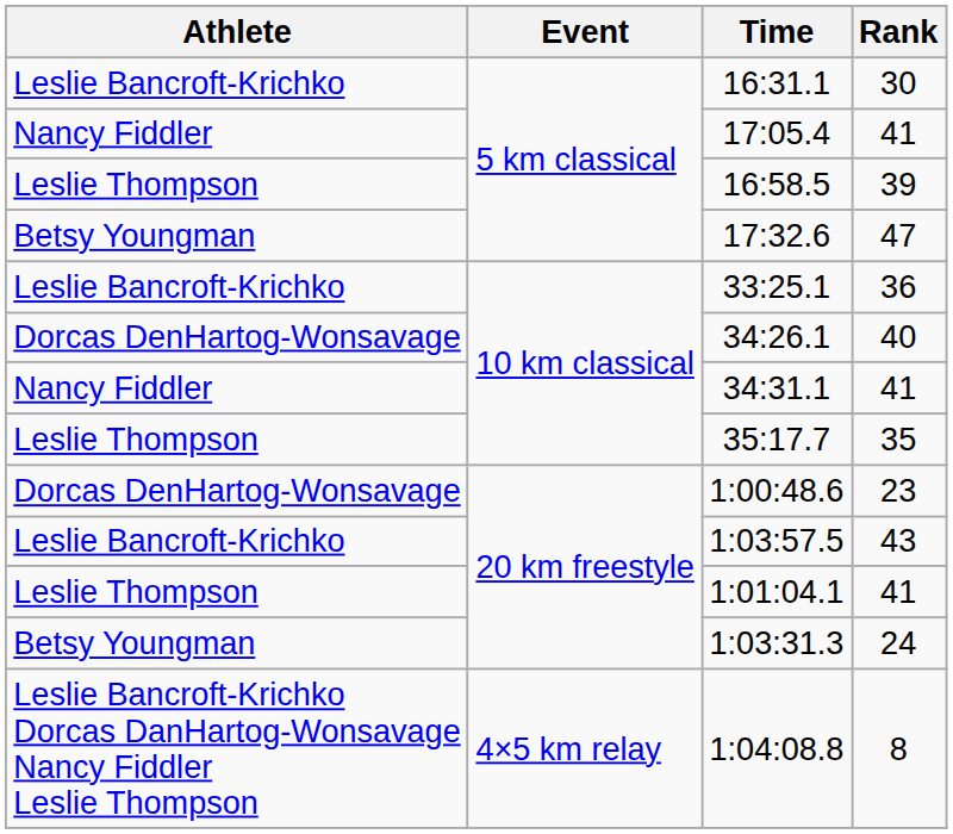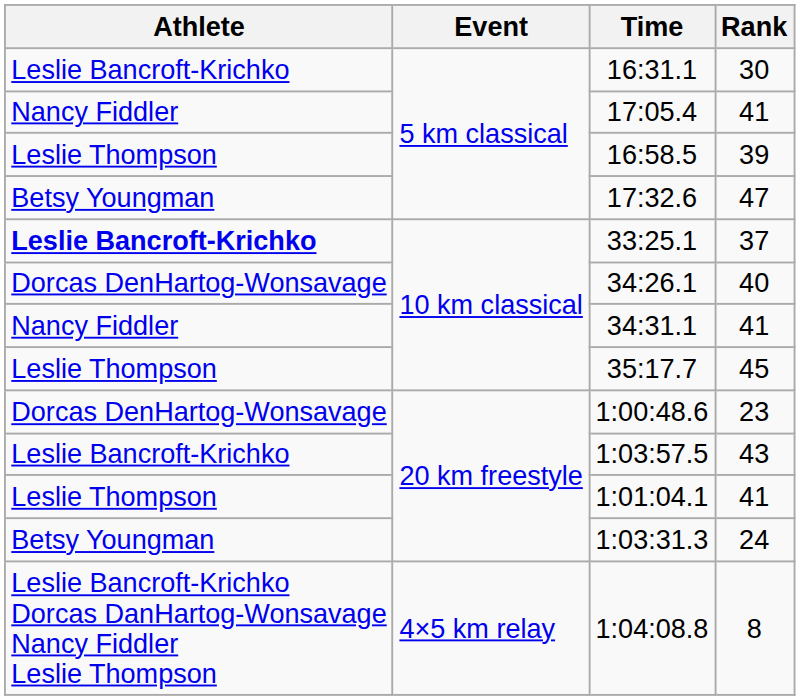 <table class=wikitable style=font-size:90%;text-align:center>
 <tr>
 <th>Athlete</th>
 <th>Event</th>
 <th>Time</th>
 <th>Rank</th>
 </tr>
 <tr>
 <td align=left><a href='#'>Leslie Bancroft-Krichko</a></td>
 <td align=left rowspan=4><a href='#'>5 km classical</a></td>
 <td>16:31.1</td>
 <td>30</td>
 </tr>
 <tr>
 <td align=left><a href='#'>Nancy Fiddler</a></td>
 <td>17:05.4</td>
 <td>41</td>
 </tr>
 <tr>
 <td align=left><a href='#'>Leslie Thompson</a></td>
 <td>16:58.5</td>
 <td>39</td>
 </tr>
 <tr>
 <td align=left><a href='#'>Betsy Youngman</a></td>
 <td>17:32.6</td>
 <td>47</td>
 </tr>
 <tr>
-<td align=left><a href='#'>Leslie Bancroft-Krichko</a></td>
+<td align=left><strong><a href='#'>Leslie Bancroft-Krichko</a></strong></td>
 <td align=left rowspan=4><a href='#'>10 km classical</a></td>
 <td>33:25.1</td>
-<td>36</td>
+<td>37</td>
 </tr>
 <tr>
 <td align=left><a href='#'>Dorcas DenHartog-Wonsavage</a></td>
 <td>34:26.1</td>
 <td>40</td>
 </tr>
 <tr>
 <td align=left><a href='#'>Nancy Fiddler</a></td>
 <td>34:31.1</td>
 <td>41</td>
 </tr>
 <tr>
 <td align=left><a href='#'>Leslie Thompson</a></td>
 <td>35:17.7</td>
-<td>35</td>
+<td>45</td>
 </tr>
 <tr>
 <td align=left><a href='#'>Dorcas DenHartog-Wonsavage</a></td>
 <td align=left rowspan=4><a href='#'>20 km freestyle</a></td>
 <td>1:00:48.6</td>
 <td>23</td>
 </tr>
 <tr>
 <td align=left><a href='#'>Leslie Bancroft-Krichko</a></td>
 <td>1:03:57.5</td>
 <td>43</td>
 </tr>
 <tr>
 <td align=left><a href='#'>Leslie Thompson</a></td>
 <td>1:01:04.1</td>
 <td>41</td>
 </tr>
 <tr>
 <td align=left><a href='#'>Betsy Youngman</a></td>
 <td>1:03:31.3</td>
 <td>24</td>
 </tr>
 <tr>
 <td align=left><a href='#'>Leslie Bancroft-Krichko</a><br><a href='#'>Dorcas DanHartog-Wonsavage</a><br><a href='#'>Nancy Fiddler</a><br><a href='#'>Leslie Thompson</a></td>
 <td align=left><a href='#'>4×5 km relay</a></td>
 <td>1:04:08.8</td>
 <td>8</td>
 </tr>
 </table>
